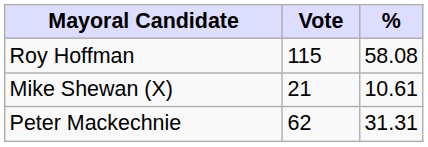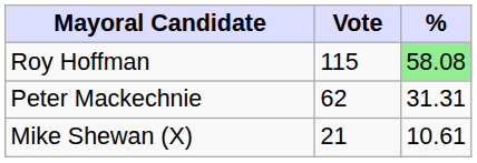 <table class="wikitable">
 <tr>
 <th style="background:#ddf; width:200px;">Mayoral Candidate</th>
 <th style="background:#ddf; width:50px;">Vote</th>
 <th style="background:#ddf; width:30px;">%</th>
 </tr>
 <tr>
 <td>Roy Hoffman</td>
 <td>115</td>
-<td>58.08</td>
+<td style="background: lightgreen;">58.08</td>
+</tr>
+<tr>
+<td>Peter Mackechnie</td>
+<td>62</td>
+<td>31.31</td>
 </tr>
 <tr>
 <td>Mike Shewan (X)</td>
 <td>21</td>
 <td>10.61</td>
 </tr>
-<tr>
-<td>Peter Mackechnie</td>
-<td>62</td>
-<td>31.31</td>
-</tr>
 </table>
